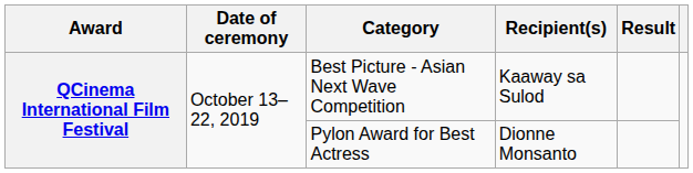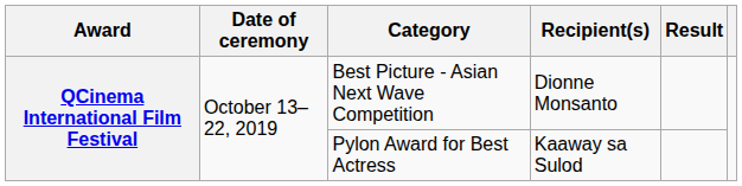 <table class="wikitable sortable plainrowheaders" style="width: 99%">
 <tr>
 <th scope="col">Award</th>
 <th scope="col">Date of ceremony</th>
 <th scope="col">Category</th>
 <th scope="col">Recipient(s)</th>
 <th scope="col">Result</th>
 <th scope="col" class="unsortable"></th>
 </tr>
 <tr>
 <th scope="rowgroup" rowspan="2"><a href='#'>QCinema International Film Festival</a></th>
 <td rowspan="2">October 13–22, 2019</td>
 <td>Best Picture - Asian Next Wave Competition</td>
-<td>Kaaway sa Sulod</td>
+<td>Dionne Monsanto</td>
 <td></td>
 <td rowspan="2" align="center"></td>
 </tr>
 <tr>
 <td>Pylon Award for Best Actress</td>
-<td>Dionne Monsanto</td>
+<td>Kaaway sa Sulod</td>
 <td></td>
 </tr>
 <tr>
 </tr>
 </table>
